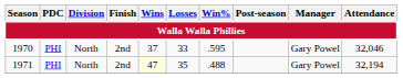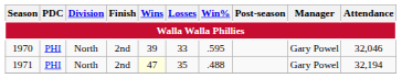 <table class="wikitable" style="text-align:center; font-size:95%">
 <tr>
 <th scope="col">Season</th>
 <th scope="col">PDC</th>
 <th scope="col"><a href='#'>Division</a></th>
 <th scope="col">Finish</th>
 <th scope="col"><a href='#'>Wins</a></th>
 <th scope="col"><a href='#'>Losses</a></th>
 <th scope="col"><a href='#'>Win%</a></th>
 <th scope="col">Post-season</th>
 <th scope="col">Manager</th>
 <th scope="col">Attendance</th>
 </tr>
 <tr>
 <td align="center" colspan="11" style="background:#C60C30; color: white; border:2px solid#FFFFFF"><strong>Walla Walla Phillies</strong></td>
 </tr>
 <tr>
 <td>1970</td>
 <td><a href='#'>PHI</a></td>
 <td>North</td>
 <td>2nd</td>
-<td>37</td>
+<td>39</td>
 <td>33</td>
 <td>.595</td>
 <td></td>
 <td>Gary Powel</td>
 <td>32,046</td>
 </tr>
 <tr>
 <td>1971</td>
 <td><a href='#'>PHI</a></td>
 <td>North</td>
 <td>2nd</td>
 <td style="background: lightyellow;">47</td>
 <td>35</td>
 <td>.488</td>
 <td></td>
 <td>Gary Powel</td>
 <td>32,194</td>
 </tr>
 <tr>
 </tr>
 </table>
